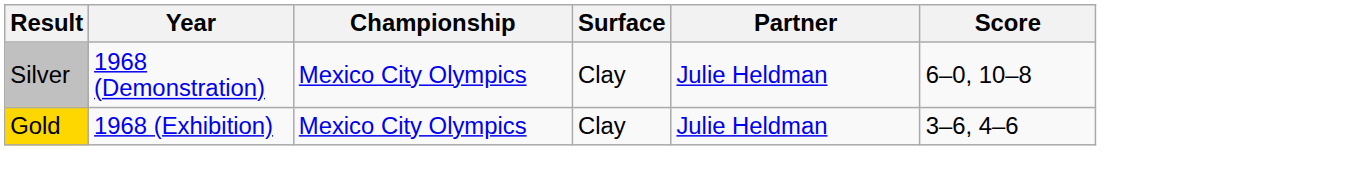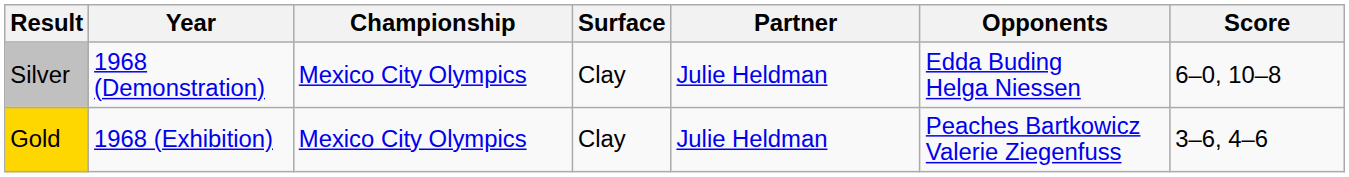 <table class="sortable wikitable">
 <tr>
 <th style="width:40px">Result</th>
 <th style="width:130px">Year</th>
 <th style="width:180px">Championship</th>
 <th style="width:50px">Surface</th>
 <th style="width:160px">Partner</th>
+<th style="width:160px">Opponents</th>
 <th style="width:110px" class="unsortable">Score</th>
 </tr>
 <tr>
 <td bgcolor=silver>Silver</td>
 <td><a href='#'>1968 (Demonstration)</a></td>
 <td><a href='#'>Mexico City Olympics</a></td>
 <td>Clay</td>
 <td> <a href='#'>Julie Heldman</a></td>
+<td> <a href='#'>Edda Buding</a><br> <a href='#'>Helga Niessen</a></td>
 <td>6–0, 10–8</td>
 </tr>
 <tr>
 <td bgcolor=gold>Gold</td>
 <td><a href='#'>1968 (Exhibition)</a></td>
 <td><a href='#'>Mexico City Olympics</a></td>
 <td>Clay</td>
 <td> <a href='#'>Julie Heldman</a></td>
+<td> <a href='#'>Peaches Bartkowicz</a><br> <a href='#'>Valerie Ziegenfuss</a></td>
 <td>3–6, 4–6</td>
 </tr>
 </table>
